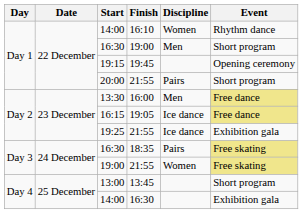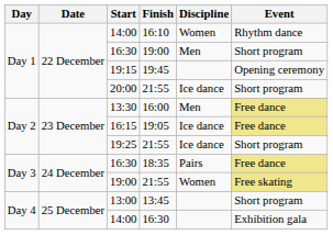 <table class="wikitable">
 <tr>
 <th>Day</th>
 <th>Date</th>
 <th>Start</th>
 <th>Finish</th>
 <th>Discipline</th>
 <th>Event</th>
 </tr>
 <tr>
 <td rowspan=4>Day 1</td>
 <td rowspan=4>22 December</td>
 <td>14:00</td>
 <td>16:10</td>
 <td>Women</td>
 <td>Rhythm dance</td>
 </tr>
 <tr>
 <td>16:30</td>
 <td>19:00</td>
 <td>Men</td>
 <td>Short program</td>
 </tr>
 <tr>
 <td>19:15</td>
 <td>19:45</td>
 <td></td>
 <td>Opening ceremony</td>
 </tr>
 <tr>
 <td>20:00</td>
 <td>21:55</td>
-<td>Pairs</td>
+<td>Ice dance</td>
 <td>Short program</td>
 </tr>
 <tr>
 <td rowspan=3>Day 2</td>
 <td rowspan=3>23 December</td>
 <td>13:30</td>
 <td>16:00</td>
 <td>Men</td>
 <td bgcolor=#f0e68c>Free dance</td>
 </tr>
 <tr>
 <td>16:15</td>
 <td>19:05</td>
 <td>Ice dance</td>
 <td bgcolor=#f0e68c>Free dance</td>
 </tr>
 <tr>
 <td>19:25</td>
 <td>21:55</td>
 <td>Ice dance</td>
-<td>Exhibition gala</td>
+<td>Short program</td>
 </tr>
 <tr>
 <td rowspan=2>Day 3</td>
 <td rowspan=2>24 December</td>
 <td>16:30</td>
 <td>18:35</td>
 <td>Pairs</td>
-<td bgcolor=#f0e68c>Free skating</td>
+<td bgcolor=#f0e68c>Free dance</td>
 </tr>
 <tr>
 <td>19:00</td>
 <td>21:55</td>
 <td>Women</td>
 <td bgcolor=#f0e68c>Free skating</td>
 </tr>
 <tr>
 <td rowspan=2>Day 4</td>
 <td rowspan=2>25 December</td>
 <td>13:00</td>
 <td>13:45</td>
 <td></td>
 <td>Short program</td>
 </tr>
 <tr>
 <td>14:00</td>
 <td>16:30</td>
 <td></td>
 <td>Exhibition gala</td>
 </tr>
 </table>
